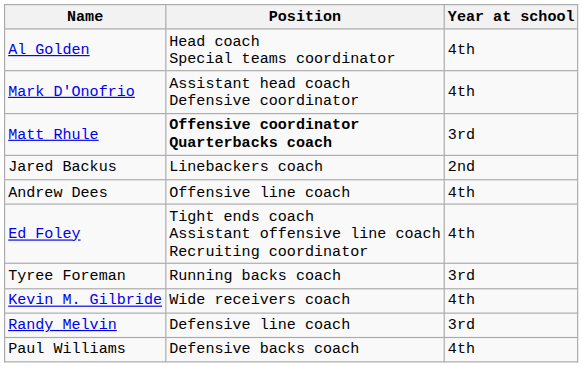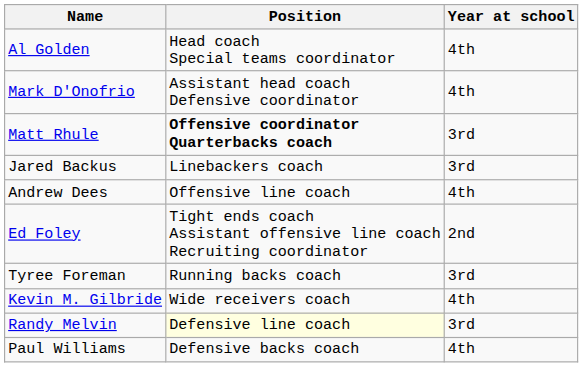 <table class="wikitable">
 <tr>
 <th>Name</th>
 <th>Position</th>
 <th>Year at school</th>
 </tr>
 <tr>
 <td><a href='#'>Al Golden</a></td>
 <td>Head coach<br>Special teams coordinator</td>
 <td>4th</td>
 </tr>
 <tr>
 <td><a href='#'>Mark D'Onofrio</a></td>
 <td>Assistant head coach<br>Defensive coordinator</td>
 <td>4th</td>
 </tr>
 <tr>
 <td><a href='#'>Matt Rhule</a></td>
 <td><strong>Offensive coordinator<br>Quarterbacks coach</strong></td>
 <td>3rd</td>
 </tr>
 <tr>
 <td>Jared Backus</td>
 <td>Linebackers coach</td>
-<td>2nd</td>
+<td>3rd</td>
 </tr>
 <tr>
 <td>Andrew Dees</td>
 <td>Offensive line coach</td>
 <td>4th</td>
 </tr>
 <tr>
 <td><a href='#'>Ed Foley</a></td>
 <td>Tight ends coach<br>Assistant offensive line coach<br>Recruiting coordinator</td>
-<td>4th</td>
+<td>2nd</td>
 </tr>
 <tr>
 <td>Tyree Foreman</td>
 <td>Running backs coach</td>
 <td>3rd</td>
 </tr>
 <tr>
 <td><a href='#'>Kevin M. Gilbride</a></td>
 <td>Wide receivers coach</td>
 <td>4th</td>
 </tr>
 <tr>
 <td><a href='#'>Randy Melvin</a></td>
-<td>Defensive line coach</td>
+<td style="background: lightyellow;">Defensive line coach</td>
 <td>3rd</td>
 </tr>
 <tr>
 <td>Paul Williams</td>
 <td>Defensive backs coach</td>
 <td>4th</td>
 </tr>
 </table>
